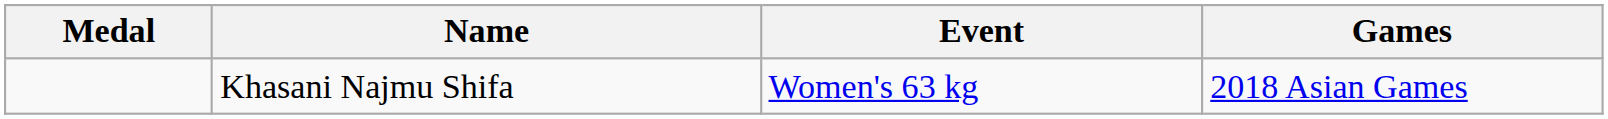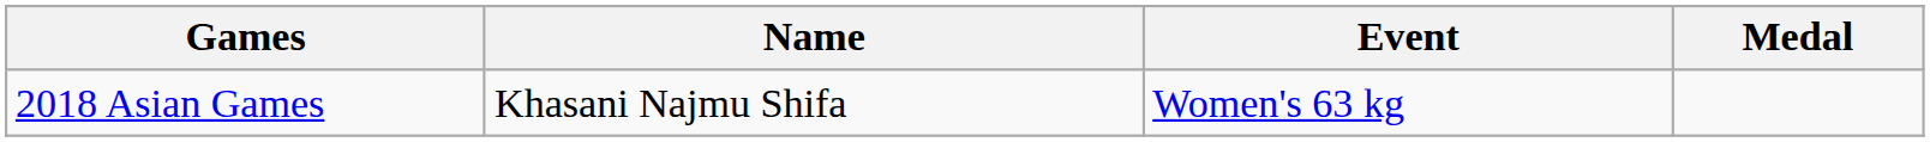 <table class="wikitable sortable" style="font-size:100%">
 <tr>
-<th width="90">Medal</th>
+<th width="180">Games</th>
 <th width="250">Name</th>
 <th width="200">Event</th>
-<th width="180">Games</th>
+<th width="90">Medal</th>
 </tr>
 <tr>
-<td></td>
+<td><a href='#'>2018 Asian Games</a></td>
 <td>Khasani Najmu Shifa</td>
 <td><a href='#'>Women's 63 kg</a></td>
-<td><a href='#'>2018 Asian Games</a></td>
+<td></td>
 </tr>
 </table>
